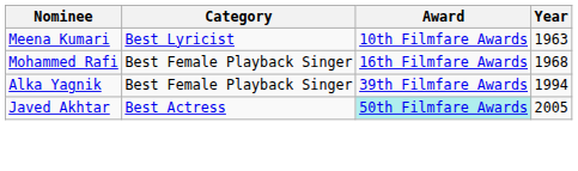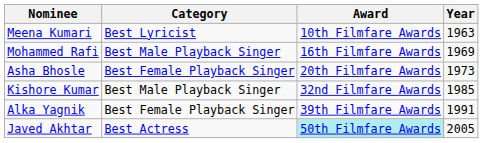 <table class="wikitable">
 <tr>
 <th>Nominee</th>
 <th>Category</th>
 <th>Award</th>
 <th>Year</th>
 </tr>
 <tr>
 <td><a href='#'>Meena Kumari</a></td>
 <td><a href='#'>Best Lyricist</a></td>
 <td><a href='#'>10th Filmfare Awards</a></td>
 <td>1963</td>
 </tr>
 <tr>
 <td><a href='#'>Mohammed Rafi</a></td>
-<td>Best Female Playback Singer</td>
+<td><a href='#'>Best Male Playback Singer</a></td>
 <td><a href='#'>16th Filmfare Awards</a></td>
-<td>1968</td>
+<td>1969</td>
+</tr>
+<tr>
+<td><a href='#'>Asha Bhosle</a></td>
+<td><a href='#'>Best Female Playback Singer</a></td>
+<td><a href='#'>20th Filmfare Awards</a></td>
+<td>1973</td>
+</tr>
+<tr>
+<td><a href='#'>Kishore Kumar</a></td>
+<td>Best Male Playback Singer</td>
+<td><a href='#'>32nd Filmfare Awards</a></td>
+<td>1985</td>
 </tr>
 <tr>
 <td><a href='#'>Alka Yagnik</a></td>
 <td>Best Female Playback Singer</td>
 <td><a href='#'>39th Filmfare Awards</a></td>
-<td>1994</td>
+<td>1991</td>
 </tr>
 <tr>
 <td><a href='#'>Javed Akhtar</a></td>
 <td><a href='#'>Best Actress</a></td>
 <td style="background: paleturquoise;"><a href='#'>50th Filmfare Awards</a></td>
 <td>2005</td>
 </tr>
 </table>
